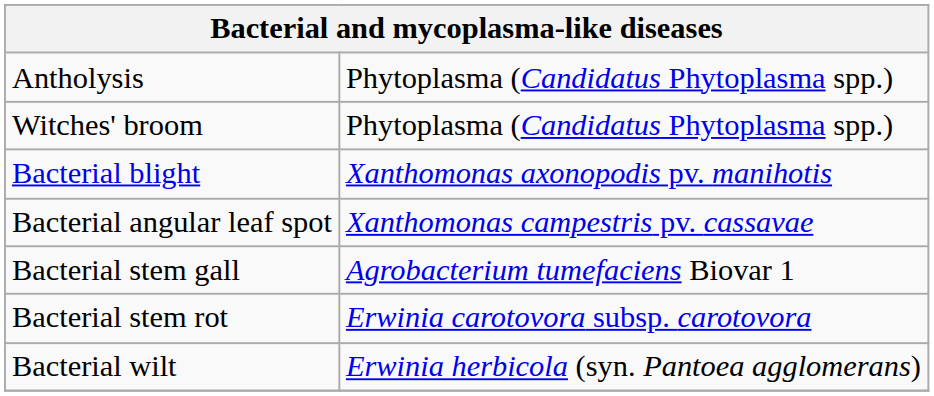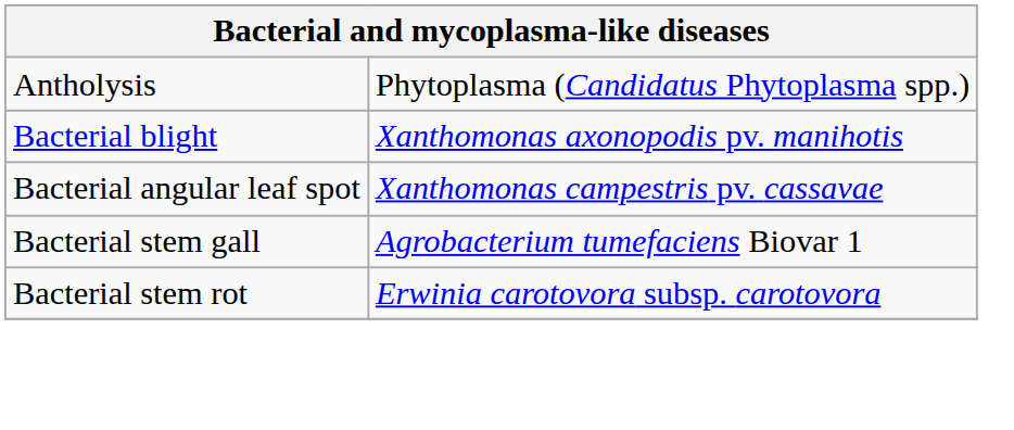 <table class="wikitable" style="clear:left">
 <tr>
 <th colspan=2><strong>Bacterial and mycoplasma-like diseases</strong><br></th>
 </tr>
 <tr>
 <td>Antholysis</td>
-<td>Phytoplasma (<a href='#'><em>Candidatus</em> Phytoplasma</a> spp.)</td>
-</tr>
-<tr>
-<td>Witches' broom</td>
 <td>Phytoplasma (<a href='#'><em>Candidatus</em> Phytoplasma</a> spp.)</td>
 </tr>
 <tr>
 <td><a href='#'>Bacterial blight</a></td>
 <td><a href='#'><em>Xanthomonas axonopodis</em> pv. <em>manihotis</em></a></td>
 </tr>
 <tr>
 <td>Bacterial angular leaf spot</td>
 <td><a href='#'><em>Xanthomonas campestris</em> pv. <em>cassavae</em></a></td>
 </tr>
 <tr>
 <td>Bacterial stem gall</td>
 <td><em><a href='#'>Agrobacterium tumefaciens</a></em> Biovar 1</td>
 </tr>
 <tr>
 <td>Bacterial stem rot</td>
 <td><a href='#'><em>Erwinia carotovora</em> subsp. <em>carotovora</em></a></td>
 </tr>
 <tr>
-<td>Bacterial wilt</td>
-<td><em><a href='#'>Erwinia herbicola</a></em> (syn. <em>Pantoea agglomerans</em>)</td>
-</tr>
-<tr>
 </tr>
 </table>
